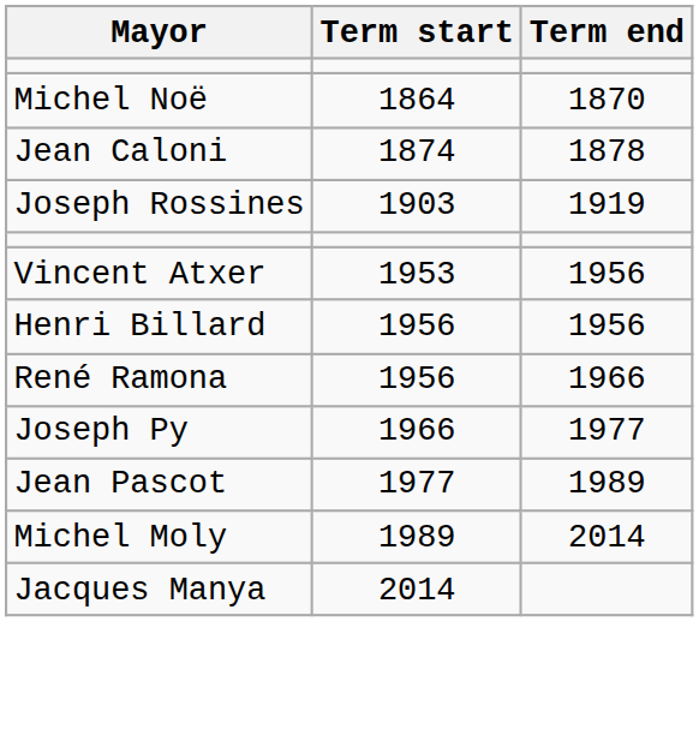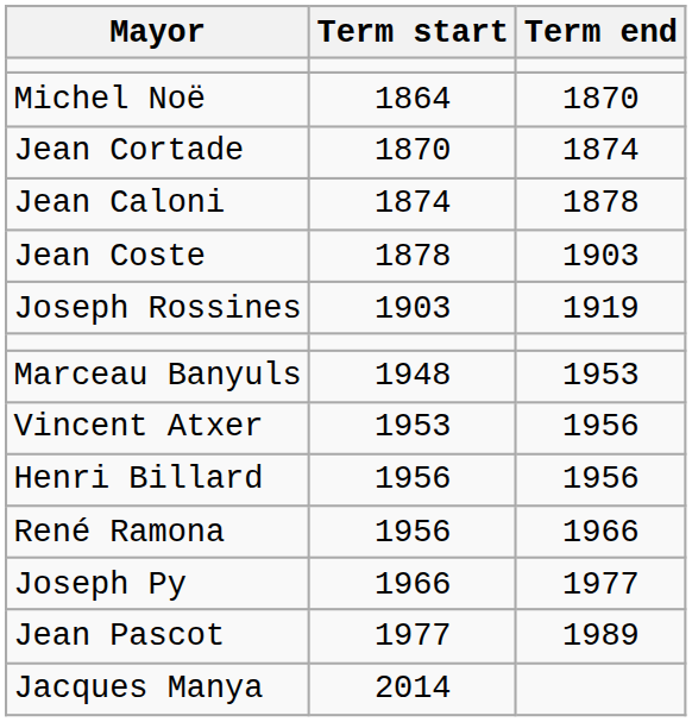 <table class="wikitable">
 <tr>
 <th>Mayor</th>
 <th>Term start</th>
 <th>Term end</th>
 </tr>
 <tr>
 <td></td>
 <td align=center></td>
 <td align=center></td>
 </tr>
 <tr>
 <td>Michel Noë</td>
 <td align=center>1864</td>
 <td align=center>1870</td>
 </tr>
 <tr>
+<td>Jean Cortade</td>
+<td align=center>1870</td>
+<td align=center>1874</td>
+</tr>
+<tr>
 <td>Jean Caloni</td>
 <td align=center>1874</td>
 <td align=center>1878</td>
+</tr>
+<tr>
+<td>Jean Coste</td>
+<td align=center>1878</td>
+<td align=center>1903</td>
 </tr>
 <tr>
 <td>Joseph Rossines</td>
 <td align=center>1903</td>
 <td align=center>1919</td>
 </tr>
 <tr>
 <td></td>
 <td align=center></td>
 <td align=center></td>
+</tr>
+<tr>
+<td>Marceau Banyuls</td>
+<td align=center>1948</td>
+<td align=center>1953</td>
 </tr>
 <tr>
 <td>Vincent Atxer</td>
 <td align=center>1953</td>
 <td align=center>1956</td>
 </tr>
 <tr>
 <td>Henri Billard</td>
 <td align=center>1956</td>
 <td align=center>1956</td>
 </tr>
 <tr>
 <td>René Ramona</td>
 <td align=center>1956</td>
 <td align=center>1966</td>
 </tr>
 <tr>
 <td>Joseph Py</td>
 <td align=center>1966</td>
 <td align=center>1977</td>
 </tr>
 <tr>
 <td>Jean Pascot</td>
 <td align=center>1977</td>
 <td align=center>1989</td>
 </tr>
 <tr>
-<td>Michel Moly</td>
-<td align=center>1989</td>
-<td align=center>2014</td>
-</tr>
-<tr>
 <td>Jacques Manya</td>
 <td align=center>2014</td>
 <td></td>
 </tr>
 </table>
